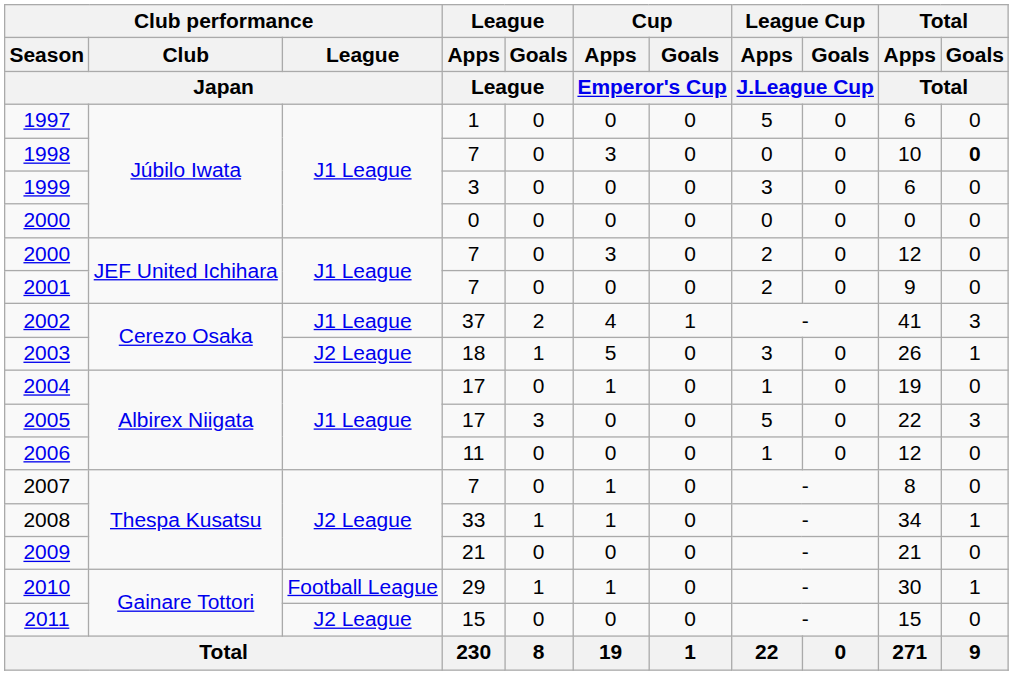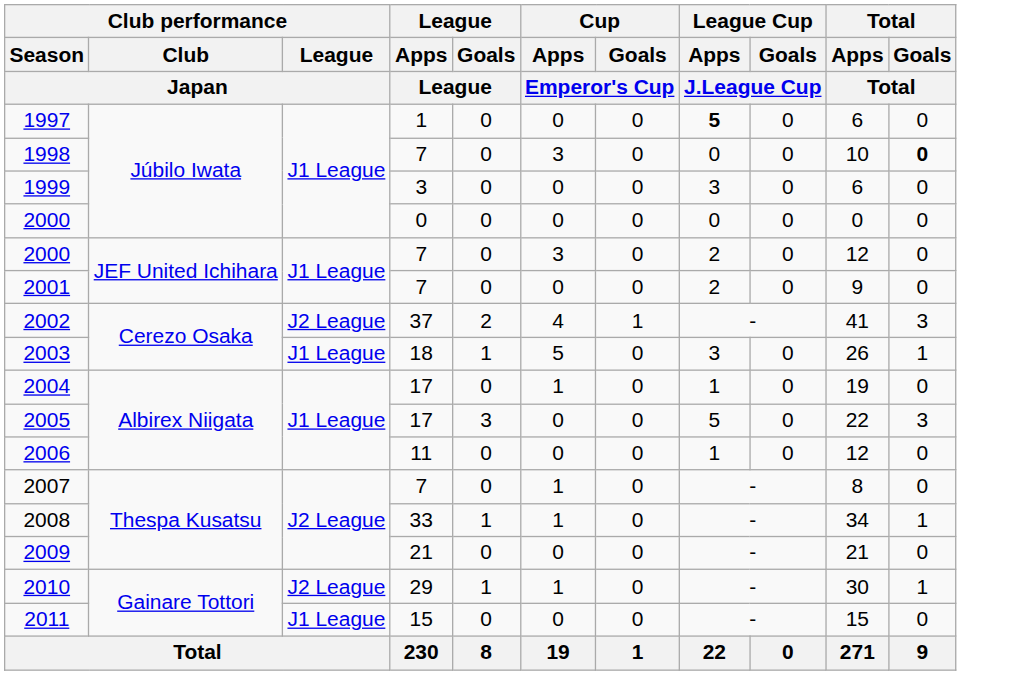 <table class="wikitable" style="text-align:center;">
 <tr>
 <th colspan=3>Club performance</th>
 <th colspan=2>League</th>
 <th colspan=2>Cup</th>
 <th colspan=2>League Cup</th>
 <th colspan=2>Total</th>
 </tr>
 <tr>
 <th>Season</th>
 <th>Club</th>
 <th>League</th>
 <th>Apps</th>
 <th>Goals</th>
 <th>Apps</th>
 <th>Goals</th>
 <th>Apps</th>
 <th>Goals</th>
 <th>Apps</th>
 <th>Goals</th>
 </tr>
 <tr>
 <th colspan=3>Japan</th>
 <th colspan=2>League</th>
 <th colspan=2><a href='#'>Emperor's Cup</a></th>
 <th colspan=2><a href='#'>J.League Cup</a></th>
 <th colspan=2>Total</th>
 </tr>
 <tr>
 <td><a href='#'>1997</a></td>
 <td rowspan="4"><a href='#'>Júbilo Iwata</a></td>
 <td rowspan="4"><a href='#'>J1 League</a></td>
 <td>1</td>
 <td>0</td>
 <td>0</td>
 <td>0</td>
-<td>5</td>
+<td><strong>5</strong></td>
 <td>0</td>
 <td>6</td>
 <td>0</td>
 </tr>
 <tr>
 <td><a href='#'>1998</a></td>
 <td>7</td>
 <td>0</td>
 <td>3</td>
 <td>0</td>
 <td>0</td>
 <td>0</td>
 <td>10</td>
 <td><strong>0</strong></td>
 </tr>
 <tr>
 <td><a href='#'>1999</a></td>
 <td>3</td>
 <td>0</td>
 <td>0</td>
 <td>0</td>
 <td>3</td>
 <td>0</td>
 <td>6</td>
 <td>0</td>
 </tr>
 <tr>
 <td><a href='#'>2000</a></td>
 <td>0</td>
 <td>0</td>
 <td>0</td>
 <td>0</td>
 <td>0</td>
 <td>0</td>
 <td>0</td>
 <td>0</td>
 </tr>
 <tr>
 <td><a href='#'>2000</a></td>
 <td rowspan="2"><a href='#'>JEF United Ichihara</a></td>
 <td rowspan="2"><a href='#'>J1 League</a></td>
 <td>7</td>
 <td>0</td>
 <td>3</td>
 <td>0</td>
 <td>2</td>
 <td>0</td>
 <td>12</td>
 <td>0</td>
 </tr>
 <tr>
 <td><a href='#'>2001</a></td>
 <td>7</td>
 <td>0</td>
 <td>0</td>
 <td>0</td>
 <td>2</td>
 <td>0</td>
 <td>9</td>
 <td>0</td>
 </tr>
 <tr>
 <td><a href='#'>2002</a></td>
 <td rowspan="2"><a href='#'>Cerezo Osaka</a></td>
-<td><a href='#'>J1 League</a></td>
+<td><a href='#'>J2 League</a></td>
 <td>37</td>
 <td>2</td>
 <td>4</td>
 <td>1</td>
 <td colspan="2">-</td>
 <td>41</td>
 <td>3</td>
 </tr>
 <tr>
 <td><a href='#'>2003</a></td>
-<td><a href='#'>J2 League</a></td>
+<td><a href='#'>J1 League</a></td>
 <td>18</td>
 <td>1</td>
 <td>5</td>
 <td>0</td>
 <td>3</td>
 <td>0</td>
 <td>26</td>
 <td>1</td>
 </tr>
 <tr>
 <td><a href='#'>2004</a></td>
 <td rowspan="3"><a href='#'>Albirex Niigata</a></td>
 <td rowspan="3"><a href='#'>J1 League</a></td>
 <td>17</td>
 <td>0</td>
 <td>1</td>
 <td>0</td>
 <td>1</td>
 <td>0</td>
 <td>19</td>
 <td>0</td>
 </tr>
 <tr>
 <td><a href='#'>2005</a></td>
 <td>17</td>
 <td>3</td>
 <td>0</td>
 <td>0</td>
 <td>5</td>
 <td>0</td>
 <td>22</td>
 <td>3</td>
 </tr>
 <tr>
 <td><a href='#'>2006</a></td>
 <td>11</td>
 <td>0</td>
 <td>0</td>
 <td>0</td>
 <td>1</td>
 <td>0</td>
 <td>12</td>
 <td>0</td>
 </tr>
 <tr>
 <td>2007</td>
 <td rowspan="3"><a href='#'>Thespa Kusatsu</a></td>
 <td rowspan="3"><a href='#'>J2 League</a></td>
 <td>7</td>
 <td>0</td>
 <td>1</td>
 <td>0</td>
 <td colspan="2">-</td>
 <td>8</td>
 <td>0</td>
 </tr>
 <tr>
 <td>2008</td>
 <td>33</td>
 <td>1</td>
 <td>1</td>
 <td>0</td>
 <td colspan="2">-</td>
 <td>34</td>
 <td>1</td>
 </tr>
 <tr>
 <td><a href='#'>2009</a></td>
 <td>21</td>
 <td>0</td>
 <td>0</td>
 <td>0</td>
 <td colspan="2">-</td>
 <td>21</td>
 <td>0</td>
 </tr>
 <tr>
 <td><a href='#'>2010</a></td>
 <td rowspan="2"><a href='#'>Gainare Tottori</a></td>
-<td><a href='#'>Football League</a></td>
+<td><a href='#'>J2 League</a></td>
 <td>29</td>
 <td>1</td>
 <td>1</td>
 <td>0</td>
 <td colspan="2">-</td>
 <td>30</td>
 <td>1</td>
 </tr>
 <tr>
 <td><a href='#'>2011</a></td>
-<td><a href='#'>J2 League</a></td>
+<td><a href='#'>J1 League</a></td>
 <td>15</td>
 <td>0</td>
 <td>0</td>
 <td>0</td>
 <td colspan="2">-</td>
 <td>15</td>
 <td>0</td>
 </tr>
 <tr>
 <th colspan=3>Total</th>
 <th>230</th>
 <th>8</th>
 <th>19</th>
 <th>1</th>
 <th>22</th>
 <th>0</th>
 <th>271</th>
 <th>9</th>
 </tr>
 </table>
